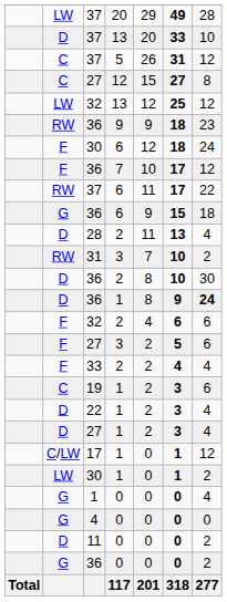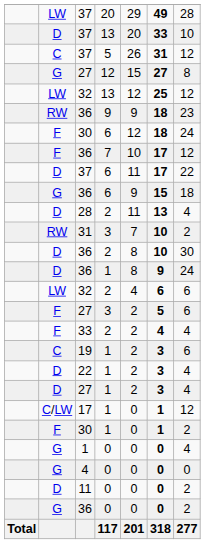 <table class="wikitable sortable">
 <tr align="center">
 </tr>
 <tr align="center" bgcolor="">
 <td></td>
 <td><a href='#'>LW</a></td>
 <td>37</td>
 <td>20</td>
 <td>29</td>
 <td><strong>49</strong></td>
 <td>28</td>
 </tr>
 <tr align="center" bgcolor="f0f0f0">
 <td></td>
 <td><a href='#'>D</a></td>
 <td>37</td>
 <td>13</td>
 <td>20</td>
 <td><strong>33</strong></td>
 <td>10</td>
 </tr>
 <tr align="center" bgcolor="">
 <td></td>
 <td><a href='#'>C</a></td>
 <td>37</td>
 <td>5</td>
 <td>26</td>
 <td><strong>31</strong></td>
 <td>12</td>
 </tr>
 <tr align="center" bgcolor="f0f0f0">
 <td></td>
-<td><a href='#'>C</a></td>
+<td><a href='#'>G</a></td>
 <td>27</td>
 <td>12</td>
 <td>15</td>
 <td><strong>27</strong></td>
 <td>8</td>
 </tr>
 <tr align="center" bgcolor="">
 <td></td>
 <td><a href='#'>LW</a></td>
 <td>32</td>
 <td>13</td>
 <td>12</td>
 <td><strong>25</strong></td>
 <td>12</td>
 </tr>
 <tr align="center" bgcolor="f0f0f0">
 <td></td>
 <td><a href='#'>RW</a></td>
 <td>36</td>
 <td>9</td>
 <td>9</td>
 <td><strong>18</strong></td>
 <td>23</td>
 </tr>
 <tr align="center" bgcolor="">
 <td></td>
 <td><a href='#'>F</a></td>
 <td>30</td>
 <td>6</td>
 <td>12</td>
 <td><strong>18</strong></td>
 <td>24</td>
 </tr>
 <tr align="center" bgcolor="f0f0f0">
 <td></td>
 <td><a href='#'>F</a></td>
 <td>36</td>
 <td>7</td>
 <td>10</td>
 <td><strong>17</strong></td>
 <td>12</td>
 </tr>
 <tr align="center" bgcolor="">
 <td></td>
-<td><a href='#'>RW</a></td>
+<td><a href='#'>D</a></td>
 <td>37</td>
 <td>6</td>
 <td>11</td>
 <td><strong>17</strong></td>
 <td>22</td>
 </tr>
 <tr align="center" bgcolor="f0f0f0">
 <td></td>
 <td><a href='#'>G</a></td>
 <td>36</td>
 <td>6</td>
 <td>9</td>
 <td><strong>15</strong></td>
 <td>18</td>
 </tr>
 <tr align="center" bgcolor="">
 <td></td>
 <td><a href='#'>D</a></td>
 <td>28</td>
 <td>2</td>
 <td>11</td>
 <td><strong>13</strong></td>
 <td>4</td>
 </tr>
 <tr align="center" bgcolor="f0f0f0">
 <td></td>
 <td><a href='#'>RW</a></td>
 <td>31</td>
 <td>3</td>
 <td>7</td>
 <td><strong>10</strong></td>
 <td>2</td>
 </tr>
 <tr align="center" bgcolor="">
 <td></td>
 <td><a href='#'>D</a></td>
 <td>36</td>
 <td>2</td>
 <td>8</td>
 <td><strong>10</strong></td>
 <td>30</td>
 </tr>
 <tr align="center" bgcolor="f0f0f0">
 <td></td>
 <td><a href='#'>D</a></td>
 <td>36</td>
 <td>1</td>
 <td>8</td>
 <td><strong>9</strong></td>
-<td><strong>24</strong></td>
+<td>24</td>
 </tr>
 <tr align="center" bgcolor="">
 <td></td>
-<td><a href='#'>F</a></td>
+<td><a href='#'>LW</a></td>
 <td>32</td>
 <td>2</td>
 <td>4</td>
 <td><strong>6</strong></td>
 <td>6</td>
 </tr>
 <tr align="center" bgcolor="f0f0f0">
 <td></td>
 <td><a href='#'>F</a></td>
 <td>27</td>
 <td>3</td>
 <td>2</td>
 <td><strong>5</strong></td>
 <td>6</td>
 </tr>
 <tr align="center" bgcolor="">
 <td></td>
 <td><a href='#'>F</a></td>
 <td>33</td>
 <td>2</td>
 <td>2</td>
 <td><strong>4</strong></td>
 <td>4</td>
 </tr>
 <tr align="center" bgcolor="f0f0f0">
 <td></td>
 <td><a href='#'>C</a></td>
 <td>19</td>
 <td>1</td>
 <td>2</td>
 <td><strong>3</strong></td>
 <td>6</td>
 </tr>
 <tr align="center" bgcolor="">
 <td></td>
 <td><a href='#'>D</a></td>
 <td>22</td>
 <td>1</td>
 <td>2</td>
 <td><strong>3</strong></td>
 <td>4</td>
 </tr>
 <tr align="center" bgcolor="f0f0f0">
 <td></td>
 <td><a href='#'>D</a></td>
 <td>27</td>
 <td>1</td>
 <td>2</td>
 <td><strong>3</strong></td>
 <td>4</td>
 </tr>
 <tr align="center" bgcolor="">
 <td></td>
 <td><a href='#'>C</a>/<a href='#'>LW</a></td>
 <td>17</td>
 <td>1</td>
 <td>0</td>
 <td><strong>1</strong></td>
 <td>12</td>
 </tr>
 <tr align="center" bgcolor="f0f0f0">
 <td></td>
-<td><a href='#'>LW</a></td>
+<td><a href='#'>F</a></td>
 <td>30</td>
 <td>1</td>
 <td>0</td>
 <td><strong>1</strong></td>
 <td>2</td>
 </tr>
 <tr align="center" bgcolor="">
 <td></td>
 <td><a href='#'>G</a></td>
 <td>1</td>
 <td>0</td>
 <td>0</td>
 <td><strong>0</strong></td>
 <td>4</td>
 </tr>
 <tr align="center" bgcolor="f0f0f0">
 <td></td>
 <td><a href='#'>G</a></td>
 <td>4</td>
 <td>0</td>
 <td>0</td>
 <td><strong>0</strong></td>
 <td>0</td>
 </tr>
 <tr align="center" bgcolor="">
 <td></td>
 <td><a href='#'>D</a></td>
 <td>11</td>
 <td>0</td>
 <td>0</td>
 <td><strong>0</strong></td>
 <td>2</td>
 </tr>
 <tr align="center" bgcolor="f0f0f0">
 <td></td>
 <td><a href='#'>G</a></td>
 <td>36</td>
 <td>0</td>
 <td>0</td>
 <td><strong>0</strong></td>
 <td>2</td>
 </tr>
 <tr>
 <th>Total</th>
 <th></th>
 <th></th>
 <th>117</th>
 <th>201</th>
 <th>318</th>
 <th>277</th>
 </tr>
 </table>
